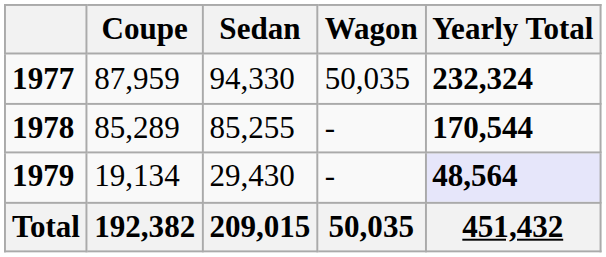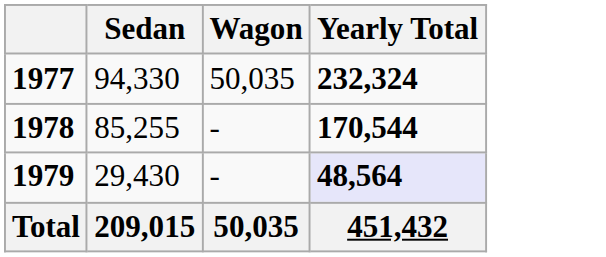 <table class="wikitable">
 <tr>
 <th></th>
-<th>Coupe</th>
 <th>Sedan</th>
 <th>Wagon</th>
 <th>Yearly Total</th>
 </tr>
 <tr>
 <td><strong>1977</strong></td>
-<td>87,959</td>
 <td>94,330</td>
 <td>50,035</td>
 <td><strong>232,324</strong></td>
 </tr>
 <tr>
 <td><strong>1978</strong></td>
-<td>85,289</td>
 <td>85,255</td>
 <td>-</td>
 <td><strong>170,544</strong></td>
 </tr>
 <tr>
 <td><strong>1979</strong></td>
-<td>19,134</td>
 <td>29,430</td>
 <td>-</td>
 <td style="background: lavender;"><strong>48,564</strong></td>
 </tr>
 <tr>
 <th>Total</th>
-<th>192,382</th>
 <th>209,015</th>
 <th>50,035</th>
 <th><u>451,432</u></th>
 </tr>
 </table>
